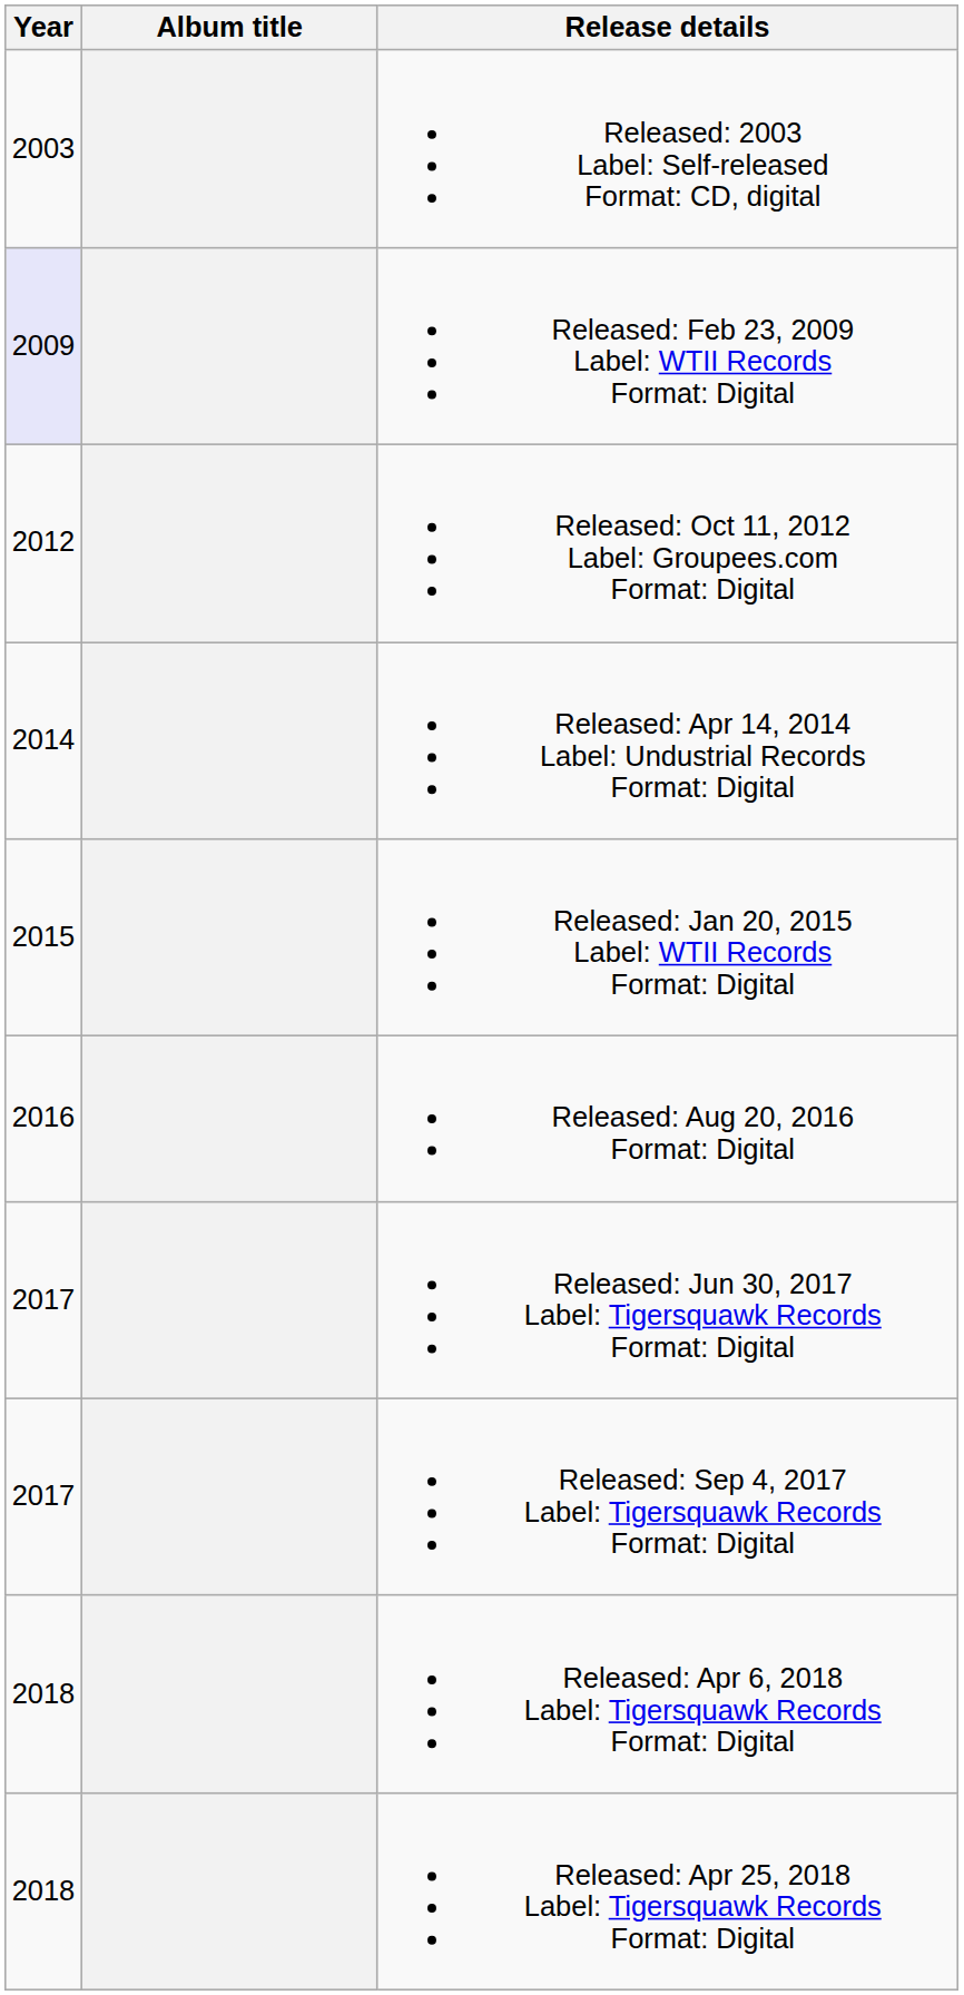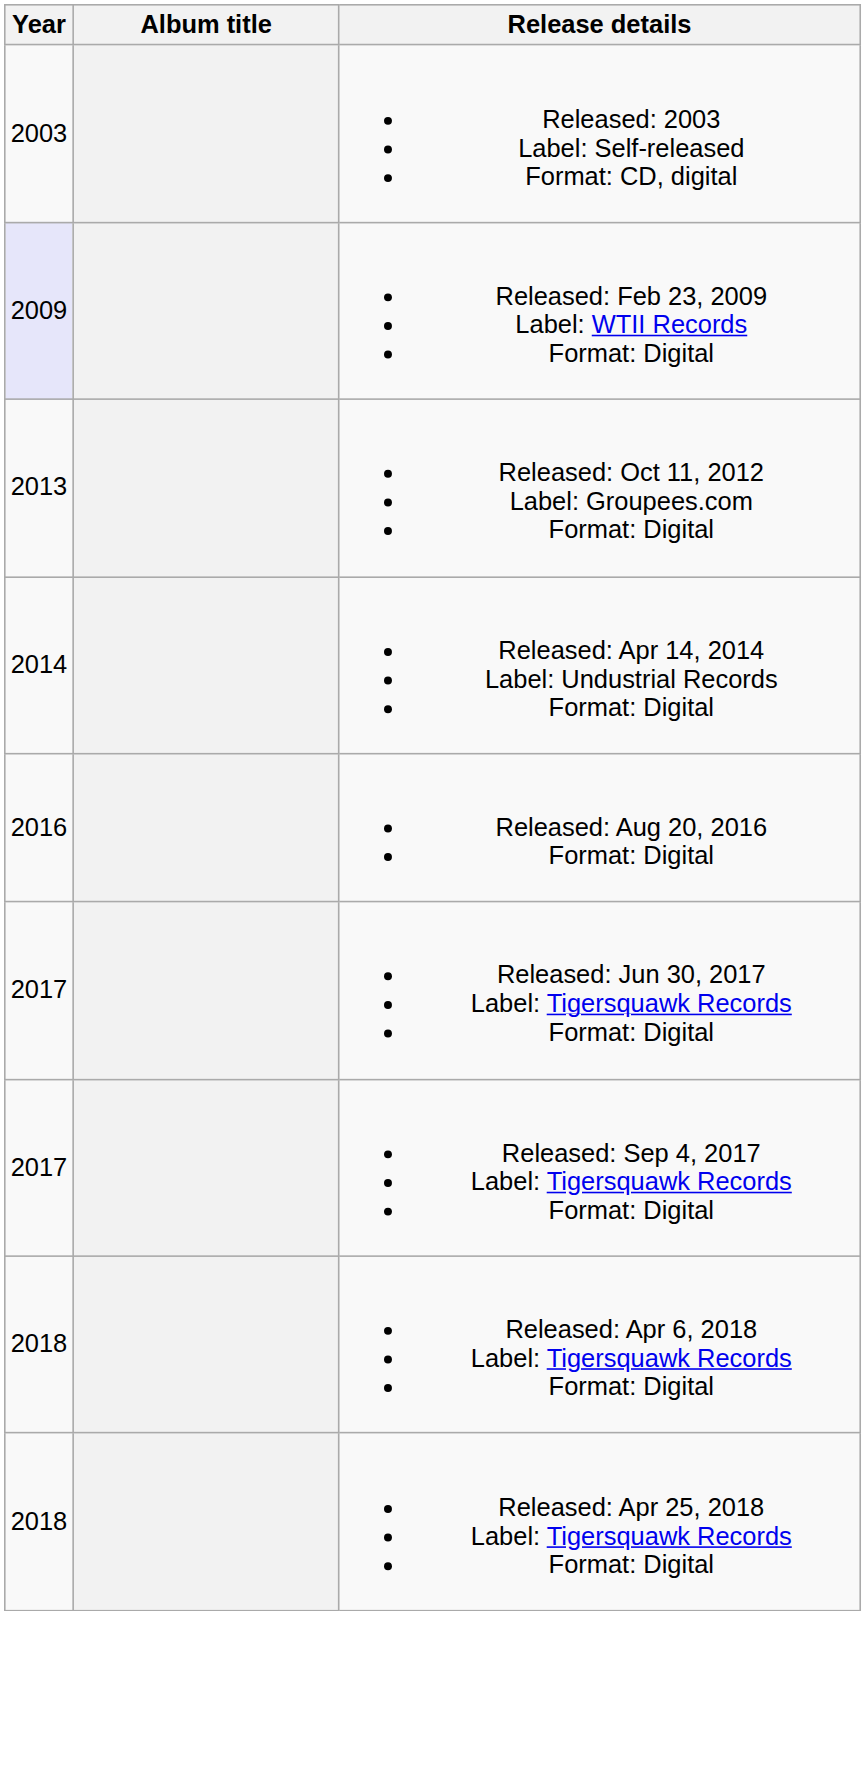 <table class="wikitable plainrowheaders" style="text-align:center;">
 <tr>
 <th>Year</th>
 <th scope="col" rowspan="1" style="width:10em;">Album title</th>
 <th scope="col" rowspan="1" style="width:20em;">Release details</th>
 </tr>
 <tr>
 <td>2003</td>
 <th></th>
 <td><br><ul><li>Released: 2003</li><li>Label: Self-released</li><li>Format: CD, digital</li></ul></td>
 </tr>
 <tr>
 <td style="background: lavender;">2009</td>
 <th></th>
 <td><br><ul><li>Released: Feb 23, 2009</li><li>Label: <a href='#'>WTII Records</a></li><li>Format: Digital</li></ul></td>
 </tr>
 <tr>
-<td>2012</td>
+<td>2013</td>
 <th></th>
 <td><br><ul><li>Released: Oct 11, 2012</li><li>Label: Groupees.com</li><li>Format: Digital</li></ul></td>
 </tr>
 <tr>
 <td>2014</td>
 <th></th>
 <td><br><ul><li>Released: Apr 14, 2014</li><li>Label: Undustrial Records</li><li>Format: Digital</li></ul></td>
-</tr>
-<tr>
-<td>2015</td>
-<th></th>
-<td><br><ul><li>Released: Jan 20, 2015</li><li>Label: <a href='#'>WTII Records</a></li><li>Format: Digital</li></ul></td>
 </tr>
 <tr>
 <td>2016</td>
 <th></th>
 <td><br><ul><li>Released: Aug 20, 2016</li><li>Format: Digital</li></ul></td>
 </tr>
 <tr>
 <td>2017</td>
 <th></th>
 <td><br><ul><li>Released: Jun 30, 2017</li><li>Label: <a href='#'>Tigersquawk Records</a></li><li>Format: Digital</li></ul></td>
 </tr>
 <tr>
 <td>2017</td>
 <th></th>
 <td><br><ul><li>Released: Sep 4, 2017</li><li>Label: <a href='#'>Tigersquawk Records</a></li><li>Format: Digital</li></ul></td>
 </tr>
 <tr>
 <td>2018</td>
 <th></th>
 <td><br><ul><li>Released: Apr 6, 2018</li><li>Label: <a href='#'>Tigersquawk Records</a></li><li>Format: Digital</li></ul></td>
 </tr>
 <tr>
 <td>2018</td>
 <th></th>
 <td><br><ul><li>Released: Apr 25, 2018</li><li>Label: <a href='#'>Tigersquawk Records</a></li><li>Format: Digital</li></ul></td>
 </tr>
 </table>
